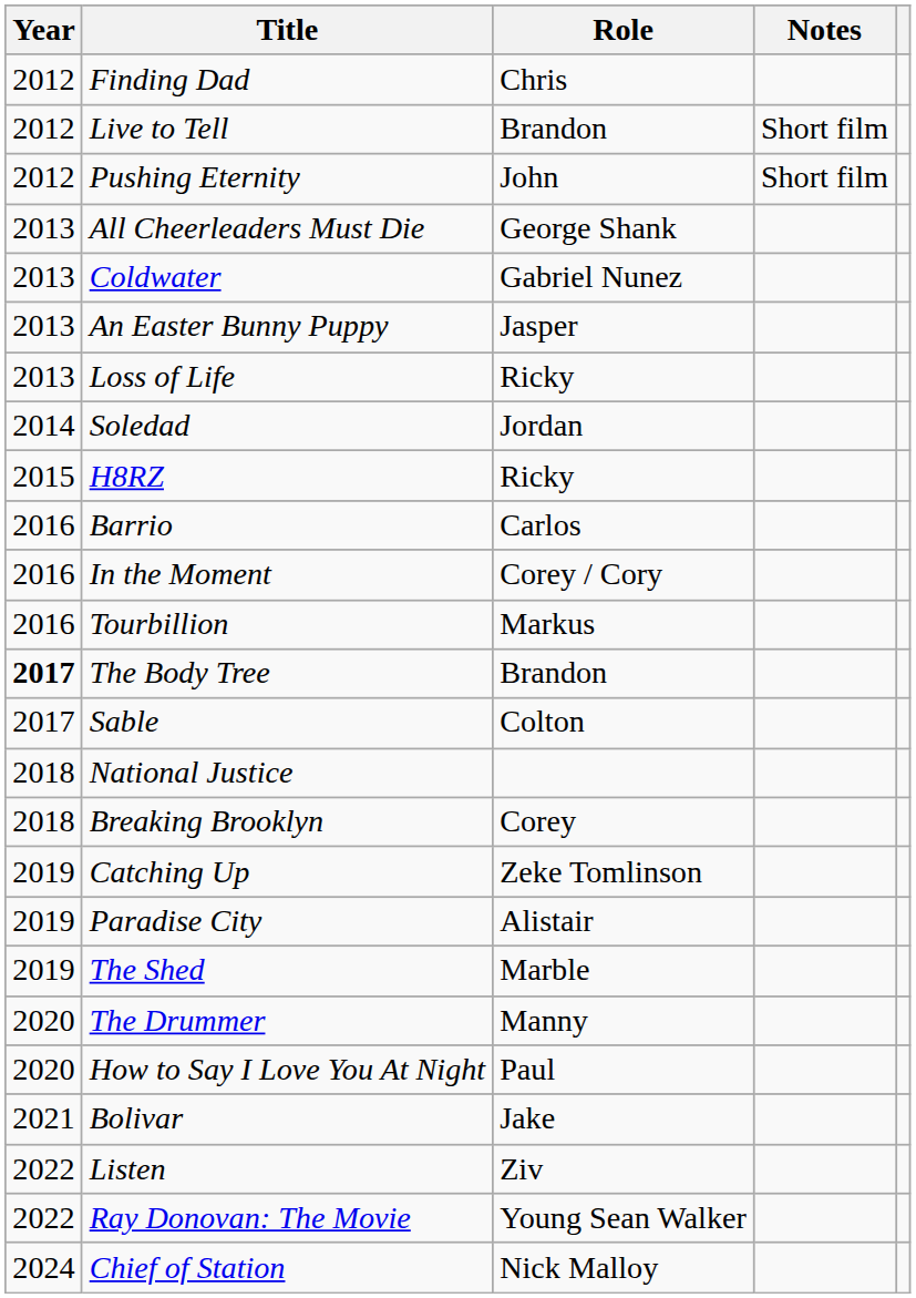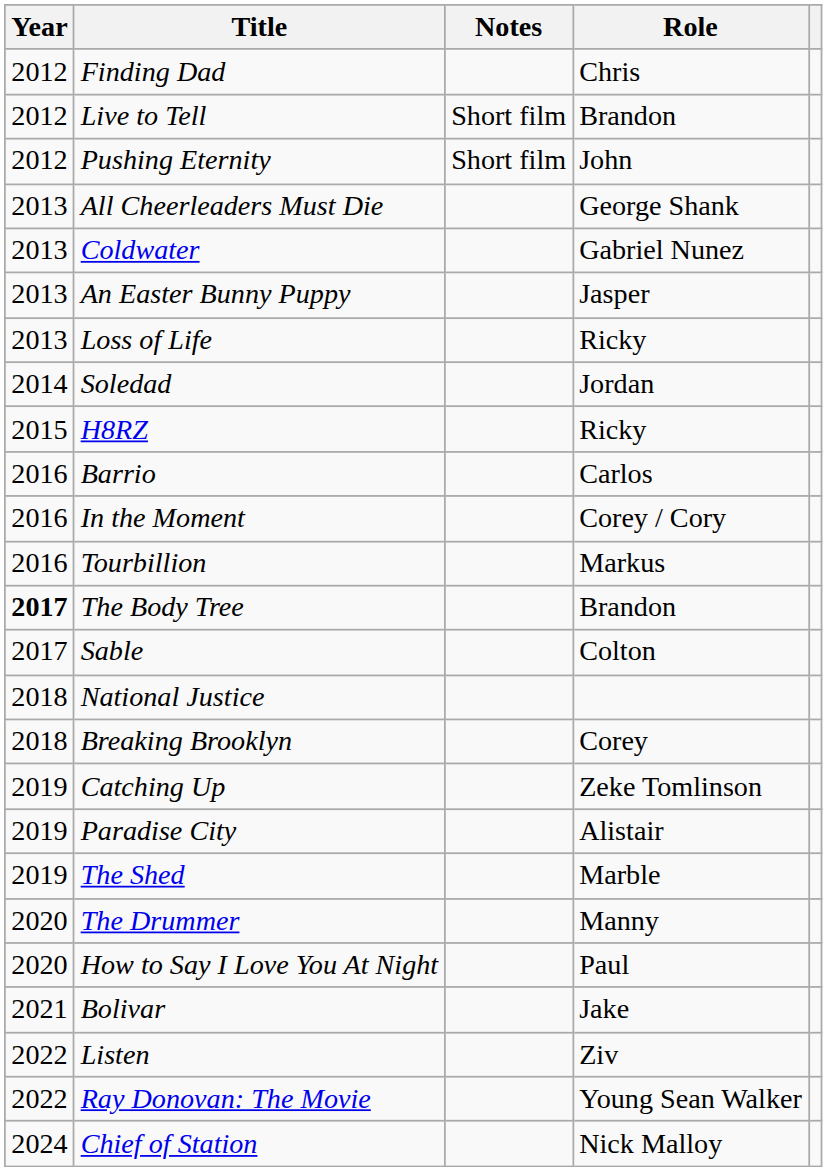 <table class="wikitable sortable">
 <tr>
 <th>Year</th>
 <th>Title</th>
+<th class="unsortable">Notes</th>
 <th class="unsortable">Role</th>
-<th class="unsortable">Notes</th>
 <th class="unsortable"></th>
 </tr>
 <tr>
 <td>2012</td>
 <td><em>Finding Dad</em></td>
+<td></td>
 <td>Chris</td>
-<td></td>
 <td></td>
 </tr>
 <tr>
 <td>2012</td>
 <td><em>Live to Tell</em></td>
+<td>Short film</td>
 <td>Brandon</td>
-<td>Short film</td>
 <td></td>
 </tr>
 <tr>
 <td>2012</td>
 <td><em>Pushing Eternity</em></td>
+<td>Short film</td>
 <td>John</td>
-<td>Short film</td>
 <td></td>
 </tr>
 <tr>
 <td>2013</td>
 <td><em>All Cheerleaders Must Die</em></td>
+<td></td>
 <td>George Shank</td>
-<td></td>
 <td></td>
 </tr>
 <tr>
 <td>2013</td>
 <td><em><a href='#'>Coldwater</a></em></td>
+<td></td>
 <td>Gabriel Nunez</td>
-<td></td>
 <td></td>
 </tr>
 <tr>
 <td>2013</td>
 <td data-sort-value="Easter Bunny Puppy, An"><em>An Easter Bunny Puppy</em></td>
+<td></td>
 <td>Jasper</td>
-<td></td>
 <td></td>
 </tr>
 <tr>
 <td>2013</td>
 <td><em>Loss of Life</em></td>
+<td></td>
 <td>Ricky</td>
-<td></td>
 <td></td>
 </tr>
 <tr>
 <td>2014</td>
 <td><em>Soledad</em></td>
+<td></td>
 <td>Jordan</td>
-<td></td>
 <td></td>
 </tr>
 <tr>
 <td>2015</td>
 <td><em><a href='#'>H8RZ</a></em></td>
+<td></td>
 <td>Ricky</td>
-<td></td>
 <td></td>
 </tr>
 <tr>
 <td>2016</td>
 <td><em>Barrio</em></td>
+<td></td>
 <td>Carlos</td>
-<td></td>
 <td></td>
 </tr>
 <tr>
 <td>2016</td>
 <td><em>In the Moment</em></td>
+<td></td>
 <td>Corey / Cory</td>
-<td></td>
 <td></td>
 </tr>
 <tr>
 <td>2016</td>
 <td><em>Tourbillion</em></td>
+<td></td>
 <td>Markus</td>
-<td></td>
 <td></td>
 </tr>
 <tr>
 <td><strong>2017</strong></td>
 <td data-sort-value="Body Tree, The"><em>The Body Tree</em></td>
+<td></td>
 <td>Brandon</td>
-<td></td>
 <td></td>
 </tr>
 <tr>
 <td>2017</td>
 <td><em>Sable</em></td>
+<td></td>
 <td>Colton</td>
-<td></td>
 <td></td>
 </tr>
 <tr>
 <td>2018</td>
 <td><em>National Justice</em></td>
 <td></td>
 <td></td>
 <td></td>
 </tr>
 <tr>
 <td>2018</td>
 <td><em>Breaking Brooklyn</em></td>
+<td></td>
 <td>Corey</td>
-<td></td>
 <td></td>
 </tr>
 <tr>
 <td>2019</td>
 <td><em>Catching Up</em></td>
+<td></td>
 <td>Zeke Tomlinson</td>
-<td></td>
 <td></td>
 </tr>
 <tr>
 <td>2019</td>
 <td><em>Paradise City</em></td>
+<td></td>
 <td>Alistair</td>
-<td></td>
 <td></td>
 </tr>
 <tr>
 <td>2019</td>
 <td data-sort-value="Shed, The"><em><a href='#'>The Shed</a></em></td>
+<td></td>
 <td>Marble</td>
-<td></td>
 <td></td>
 </tr>
 <tr>
 <td>2020</td>
 <td data-sort-value="Drummer, The"><em><a href='#'>The Drummer</a></em></td>
+<td></td>
 <td>Manny</td>
-<td></td>
 <td></td>
 </tr>
 <tr>
 <td>2020</td>
 <td><em>How to Say I Love You At Night</em></td>
+<td></td>
 <td>Paul</td>
-<td></td>
 <td></td>
 </tr>
 <tr>
 <td>2021</td>
 <td><em>Bolivar</em></td>
+<td></td>
 <td>Jake</td>
-<td></td>
 <td></td>
 </tr>
 <tr>
 <td>2022</td>
 <td><em>Listen</em></td>
+<td></td>
 <td>Ziv</td>
-<td></td>
 <td></td>
 </tr>
 <tr>
 <td>2022</td>
 <td><em><a href='#'>Ray Donovan: The Movie</a></em></td>
+<td></td>
 <td>Young Sean Walker</td>
-<td></td>
 <td></td>
 </tr>
 <tr>
 <td>2024</td>
 <td><em><a href='#'>Chief of Station</a></em></td>
+<td></td>
 <td>Nick Malloy</td>
-<td></td>
 <td></td>
 </tr>
 </table>
